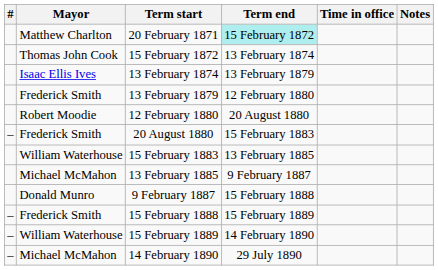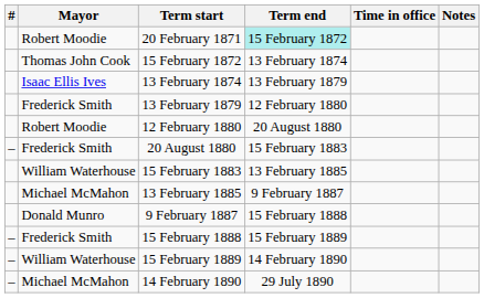 <table class="wikitable sortable">
 <tr>
 <th>#</th>
 <th>Mayor</th>
 <th>Term start</th>
 <th>Term end</th>
 <th>Time in office</th>
 <th>Notes</th>
 </tr>
 <tr>
 <td align=center></td>
-<td>Matthew Charlton</td>
+<td>Robert Moodie</td>
 <td align=center>20 February 1871</td>
 <td align=center style="background: paleturquoise;">15 February 1872</td>
 <td align=right></td>
 <td></td>
 </tr>
 <tr>
 <td align=center></td>
 <td>Thomas John Cook</td>
 <td align=center>15 February 1872</td>
 <td align=center>13 February 1874</td>
 <td align=right></td>
 <td></td>
 </tr>
 <tr>
 <td align=center></td>
 <td><a href='#'>Isaac Ellis Ives</a></td>
 <td align=center>13 February 1874</td>
 <td align=center>13 February 1879</td>
 <td align=right></td>
 <td></td>
 </tr>
 <tr>
 <td align=center></td>
 <td>Frederick Smith</td>
 <td align=center>13 February 1879</td>
 <td align=center>12 February 1880</td>
 <td align=right></td>
 <td></td>
 </tr>
 <tr>
 <td align=center></td>
 <td>Robert Moodie</td>
 <td align=center>12 February 1880</td>
 <td align=center>20 August 1880</td>
 <td align=right></td>
 <td></td>
 </tr>
 <tr>
 <td align=center>–</td>
 <td>Frederick Smith</td>
 <td align=center>20 August 1880</td>
 <td align=center>15 February 1883</td>
 <td align=right></td>
 <td></td>
 </tr>
 <tr>
 <td align=center></td>
 <td>William Waterhouse</td>
 <td align=center>15 February 1883</td>
 <td align=center>13 February 1885</td>
 <td align=right></td>
 <td></td>
 </tr>
 <tr>
 <td align=center></td>
 <td>Michael McMahon</td>
 <td align=center>13 February 1885</td>
 <td align=center>9 February 1887</td>
 <td align=right></td>
 <td></td>
 </tr>
 <tr>
 <td align=center></td>
 <td>Donald Munro</td>
 <td align=center>9 February 1887</td>
 <td align=center>15 February 1888</td>
 <td align=right></td>
 <td></td>
 </tr>
 <tr>
 <td align=center>–</td>
 <td>Frederick Smith</td>
 <td align=center>15 February 1888</td>
 <td align=center>15 February 1889</td>
 <td align=right></td>
 <td></td>
 </tr>
 <tr>
 <td align=center>–</td>
 <td>William Waterhouse</td>
 <td align=center>15 February 1889</td>
 <td align=center>14 February 1890</td>
 <td align=right></td>
 <td></td>
 </tr>
 <tr>
 <td align=center>–</td>
 <td>Michael McMahon</td>
 <td align=center>14 February 1890</td>
 <td align=center>29 July 1890</td>
 <td align=right></td>
 <td></td>
 </tr>
 </table>
